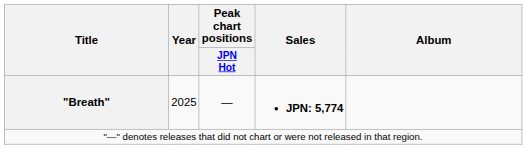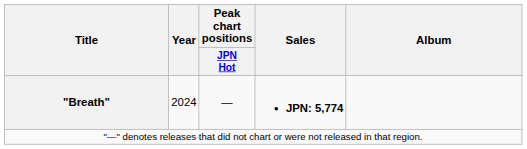 <table class="wikitable plainrowheaders" style="text-align:center">
 <tr>
 <th rowspan="2" scope="col" style="width:14em;">Title</th>
 <th rowspan="2" scope="col" style="width:2em;">Year</th>
 <th scope="col">Peak chart positions</th>
 <th rowspan="2" scope="col">Sales</th>
 <th rowspan="2" scope="col" style="width:15em;">Album</th>
 </tr>
 <tr>
 <th scope="col" style="width:3em;font-size:90%;"><a href='#'>JPN<br>Hot</a><br></th>
 </tr>
 <tr>
 <th scope="row">"Breath"<br></th>
-<td>2025</td>
+<td>2024</td>
 <td>—</td>
 <td><strong><br><ul><li>JPN: 5,774 </li></ul></strong></td>
 <td></td>
 </tr>
 <tr>
 <td colspan="5" style="font-size:85%">"—" denotes releases that did not chart or were not released in that region.</td>
 </tr>
 </table>
